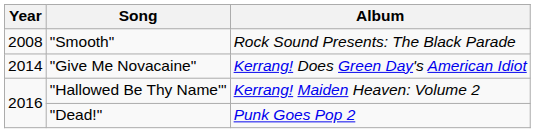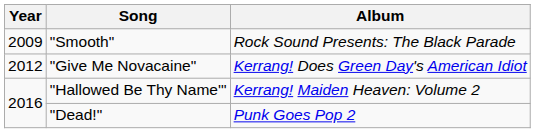 <table class="wikitable">
 <tr>
 <th>Year</th>
 <th>Song</th>
 <th>Album</th>
 </tr>
 <tr>
-<td>2008</td>
+<td>2009</td>
 <td>"Smooth"</td>
 <td><em>Rock Sound Presents: The Black Parade</em></td>
 </tr>
 <tr>
-<td>2014</td>
+<td>2012</td>
 <td>"Give Me Novacaine"</td>
 <td><em><a href='#'>Kerrang!</a> Does <a href='#'>Green Day</a>'s <a href='#'>American Idiot</a></em></td>
 </tr>
 <tr>
 <td rowspan="2">2016</td>
 <td>"Hallowed Be Thy Name'"</td>
 <td><em><a href='#'>Kerrang!</a> <a href='#'>Maiden</a> Heaven: Volume 2</em></td>
 </tr>
 <tr>
 <td>"Dead!"</td>
 <td><em><a href='#'>Punk Goes Pop 2</a></em></td>
 </tr>
 </table>
